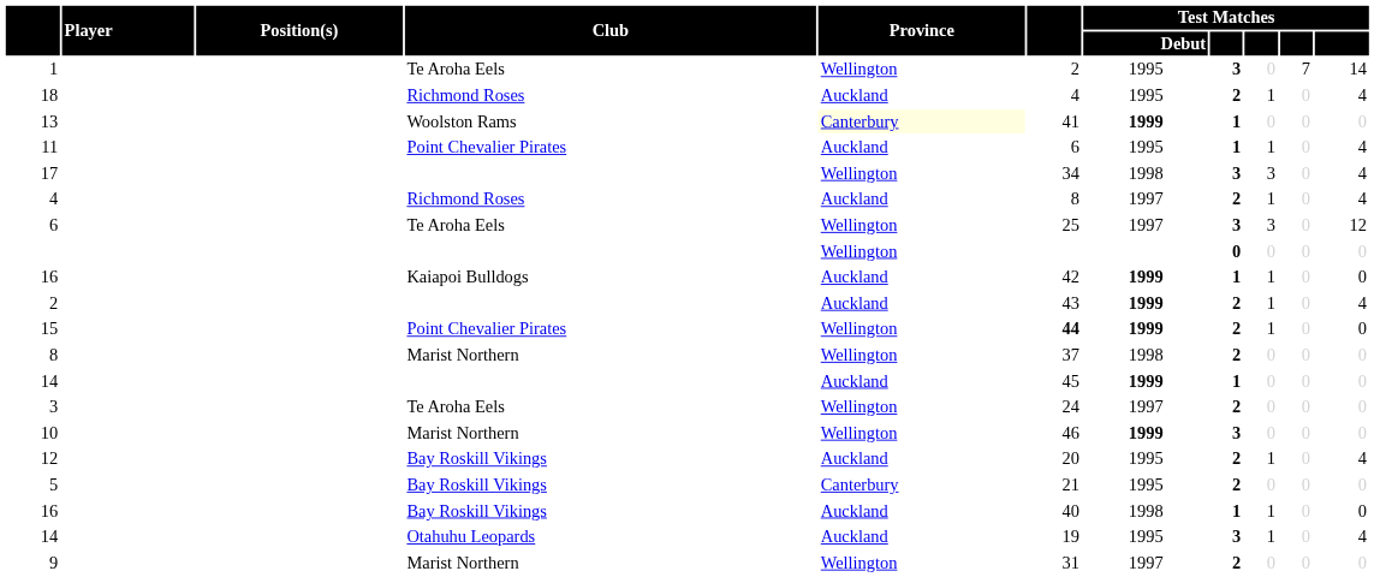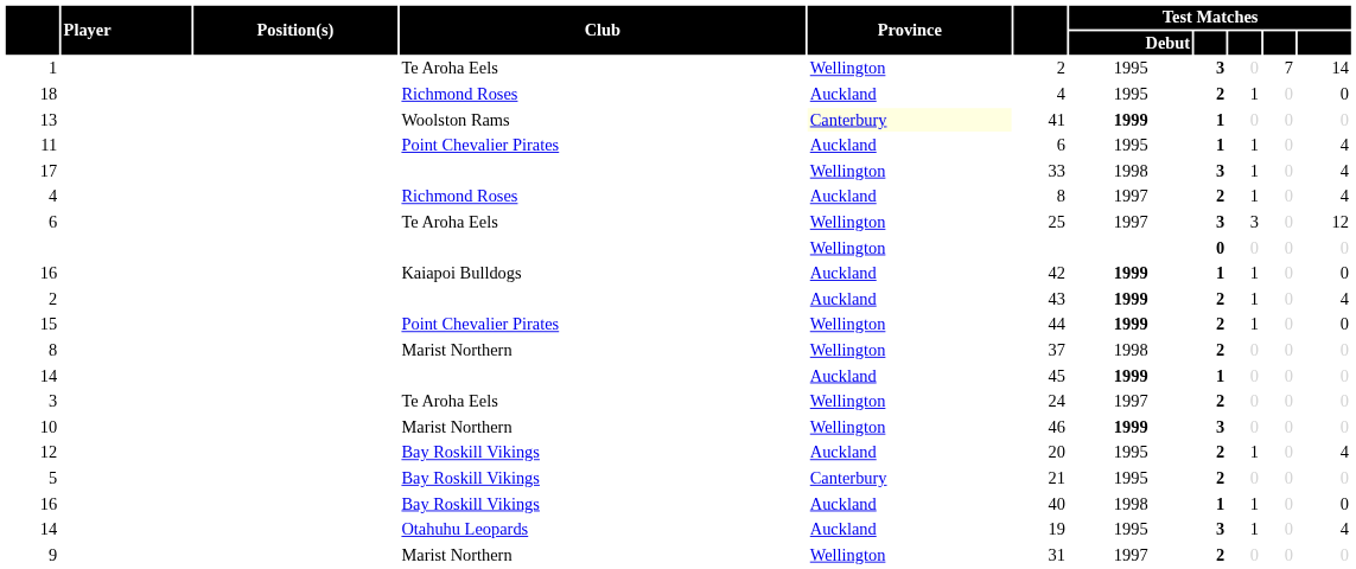 <table class="sortable" border="0" cellspacing="2" cellpadding="2" style="width:100%; text-align:right;">
 <tr style="background:black; color:white;">
 <th rowspan=2 align=center class="unsortable"></th>
 <th rowspan=2 align=left>Player</th>
 <th rowspan=2 align=center class="unsortable">Position(s)</th>
 <th rowspan=2 align=center>Club</th>
 <th rowspan=2 align=center>Province</th>
 <th rowspan=2 align=center></th>
 <th colspan=5 align=center>Test Matches</th>
 </tr>
 <tr style="background:black; color:white;">
 <th>Debut</th>
 <th class="unsortable"></th>
 <th class="unsortable"></th>
 <th class="unsortable"></th>
 <th class="unsortable"></th>
 </tr>
 <tr>
 <td>1</td>
 <td align=left></td>
 <td align=center></td>
 <td align=left>Te Aroha Eels</td>
 <td align=left> <a href='#'>Wellington</a></td>
 <td>2</td>
 <td align=center>1995</td>
 <td><strong>3</strong></td>
 <td style="color:lightgray">0</td>
 <td>7</td>
 <td>14</td>
 </tr>
 <tr>
 <td>18</td>
 <td align=left></td>
 <td align=center></td>
 <td align=left><a href='#'>Richmond Roses</a></td>
 <td align=left> <a href='#'>Auckland</a></td>
 <td>4</td>
 <td align=center>1995</td>
 <td><strong>2</strong></td>
 <td>1</td>
 <td style="color:lightgray">0</td>
-<td>4</td>
+<td>0</td>
 </tr>
 <tr>
 <td>13</td>
 <td align=left></td>
 <td align=center></td>
 <td align=left>Woolston Rams</td>
 <td align=left style="background: lightyellow;"> <a href='#'>Canterbury</a></td>
 <td>41</td>
 <td align=center><strong>1999</strong></td>
 <td><strong>1</strong></td>
 <td style="color:lightgray">0</td>
 <td style="color:lightgray">0</td>
 <td style="color:lightgray">0</td>
 </tr>
 <tr>
 <td>11</td>
 <td align=left></td>
 <td align=center></td>
 <td align=left><a href='#'>Point Chevalier Pirates</a></td>
 <td align=left> <a href='#'>Auckland</a></td>
 <td>6</td>
 <td align=center>1995</td>
 <td><strong>1</strong></td>
 <td>1</td>
 <td style="color:lightgray">0</td>
 <td>4</td>
 </tr>
 <tr>
 <td>17</td>
 <td align=left></td>
 <td align=center></td>
 <td align=center></td>
 <td align=left> <a href='#'>Wellington</a></td>
-<td>34</td>
+<td>33</td>
 <td align=center>1998</td>
 <td><strong>3</strong></td>
-<td>3</td>
+<td>1</td>
 <td style="color:lightgray">0</td>
 <td>4</td>
 </tr>
 <tr>
 <td>4</td>
 <td align=left></td>
 <td align=center></td>
 <td align=left><a href='#'>Richmond Roses</a></td>
 <td align=left> <a href='#'>Auckland</a></td>
 <td>8</td>
 <td align=center>1997</td>
 <td><strong>2</strong></td>
 <td>1</td>
 <td style="color:lightgray">0</td>
 <td>4</td>
 </tr>
 <tr>
 <td>6</td>
 <td align=left></td>
 <td align=center></td>
 <td align=left>Te Aroha Eels</td>
 <td align=left> <a href='#'>Wellington</a></td>
 <td>25</td>
 <td align=center>1997</td>
 <td><strong>3</strong></td>
 <td>3</td>
 <td style="color:lightgray">0</td>
 <td>12</td>
 </tr>
 <tr>
 <td></td>
 <td align=left></td>
 <td align=center></td>
 <td align=center></td>
 <td align=left> <a href='#'>Wellington</a></td>
 <td></td>
 <td align=center></td>
 <td><strong>0</strong></td>
 <td style="color:lightgray">0</td>
 <td style="color:lightgray">0</td>
 <td style="color:lightgray">0</td>
 </tr>
 <tr>
 <td>16</td>
 <td align=left></td>
 <td align=center></td>
 <td align=left>Kaiapoi Bulldogs</td>
 <td align=left> <a href='#'>Auckland</a></td>
 <td>42</td>
 <td align=center><strong>1999</strong></td>
 <td><strong>1</strong></td>
 <td>1</td>
 <td style="color:lightgray">0</td>
 <td>0</td>
 </tr>
 <tr>
 <td>2</td>
 <td align=left></td>
 <td align=center></td>
 <td align=center></td>
 <td align=left> <a href='#'>Auckland</a></td>
 <td>43</td>
 <td align=center><strong>1999</strong></td>
 <td><strong>2</strong></td>
 <td>1</td>
 <td style="color:lightgray">0</td>
 <td>4</td>
 </tr>
 <tr>
 <td>15</td>
 <td align=left></td>
 <td align=center></td>
 <td align=left><a href='#'>Point Chevalier Pirates</a></td>
 <td align=left> <a href='#'>Wellington</a></td>
-<td><strong>44</strong></td>
+<td>44</td>
 <td align=center><strong>1999</strong></td>
 <td><strong>2</strong></td>
 <td>1</td>
 <td style="color:lightgray">0</td>
 <td>0</td>
 </tr>
 <tr>
 <td>8</td>
 <td align=left></td>
 <td align=center></td>
 <td align=left>Marist Northern</td>
 <td align=left> <a href='#'>Wellington</a></td>
 <td>37</td>
 <td align=center>1998</td>
 <td><strong>2</strong></td>
 <td style="color:lightgray">0</td>
 <td style="color:lightgray">0</td>
 <td style="color:lightgray">0</td>
 </tr>
 <tr>
 <td>14</td>
 <td align=left></td>
 <td align=center></td>
 <td align=center></td>
 <td align=left> <a href='#'>Auckland</a></td>
 <td>45</td>
 <td align=center><strong>1999</strong></td>
 <td><strong>1</strong></td>
 <td style="color:lightgray">0</td>
 <td style="color:lightgray">0</td>
 <td style="color:lightgray">0</td>
 </tr>
 <tr>
 <td>3</td>
 <td align=left></td>
 <td align=center></td>
 <td align=left>Te Aroha Eels</td>
 <td align=left> <a href='#'>Wellington</a></td>
 <td>24</td>
 <td align=center>1997</td>
 <td><strong>2</strong></td>
 <td style="color:lightgray">0</td>
 <td style="color:lightgray">0</td>
 <td style="color:lightgray">0</td>
 </tr>
 <tr>
 <td>10</td>
 <td align=left></td>
 <td align=center></td>
 <td align=left>Marist Northern</td>
 <td align=left> <a href='#'>Wellington</a></td>
 <td>46</td>
 <td align=center><strong>1999</strong></td>
 <td><strong>3</strong></td>
 <td style="color:lightgray">0</td>
 <td style="color:lightgray">0</td>
 <td style="color:lightgray">0</td>
 </tr>
 <tr>
 <td>12</td>
 <td align=left></td>
 <td align=center></td>
 <td align=left><a href='#'>Bay Roskill Vikings</a></td>
 <td align=left> <a href='#'>Auckland</a></td>
 <td>20</td>
 <td align=center>1995</td>
 <td><strong>2</strong></td>
 <td>1</td>
 <td style="color:lightgray">0</td>
 <td>4</td>
 </tr>
 <tr>
 <td>5</td>
 <td align=left></td>
 <td align=center></td>
 <td align=left><a href='#'>Bay Roskill Vikings</a></td>
 <td align=left> <a href='#'>Canterbury</a></td>
 <td>21</td>
 <td align=center>1995</td>
 <td><strong>2</strong></td>
 <td style="color:lightgray">0</td>
 <td style="color:lightgray">0</td>
 <td style="color:lightgray">0</td>
 </tr>
 <tr>
 <td>16</td>
 <td align=left></td>
 <td align=center></td>
 <td align=left><a href='#'>Bay Roskill Vikings</a></td>
 <td align=left> <a href='#'>Auckland</a></td>
 <td>40</td>
 <td align=center>1998</td>
 <td><strong>1</strong></td>
 <td>1</td>
 <td style="color:lightgray">0</td>
 <td>0</td>
 </tr>
 <tr>
 <td>14</td>
 <td align=left></td>
 <td align=center></td>
 <td align=left><a href='#'>Otahuhu Leopards</a></td>
 <td align=left> <a href='#'>Auckland</a></td>
 <td>19</td>
 <td align=center>1995</td>
 <td><strong>3</strong></td>
 <td>1</td>
 <td style="color:lightgray">0</td>
 <td>4</td>
 </tr>
 <tr>
 <td>9</td>
 <td align=left></td>
 <td align=center></td>
 <td align=left>Marist Northern</td>
 <td align=left> <a href='#'>Wellington</a></td>
 <td>31</td>
 <td align=center>1997</td>
 <td><strong>2</strong></td>
 <td style="color:lightgray">0</td>
 <td style="color:lightgray">0</td>
 <td style="color:lightgray">0</td>
 </tr>
 </table>
